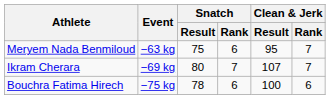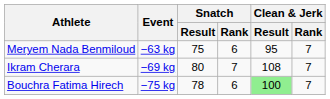 <table class="wikitable" style="font-size:90%">
 <tr>
 <th rowspan="2">Athlete</th>
 <th rowspan="2">Event</th>
 <th colspan="2">Snatch</th>
 <th colspan="2">Clean & Jerk</th>
 </tr>
 <tr>
 <th>Result</th>
 <th>Rank</th>
 <th>Result</th>
 <th>Rank</th>
 </tr>
 <tr align=center>
 <td align=left><a href='#'>Meryem Nada Benmiloud</a></td>
 <td align=left><a href='#'>−63 kg</a></td>
 <td>75</td>
 <td>6</td>
 <td>95</td>
 <td>7</td>
 </tr>
 <tr align=center>
 <td align=left><a href='#'>Ikram Cherara</a></td>
 <td align=left><a href='#'>−69 kg</a></td>
 <td>80</td>
 <td>7</td>
-<td>107</td>
+<td>108</td>
 <td>7</td>
 </tr>
 <tr align=center>
 <td align=left><a href='#'>Bouchra Fatima Hirech</a></td>
 <td align=left><a href='#'>−75 kg</a></td>
 <td>78</td>
 <td>6</td>
-<td>100</td>
-<td>6</td>
+<td style="background: lightgreen;">100</td>
+<td>7</td>
 </tr>
 </table>
